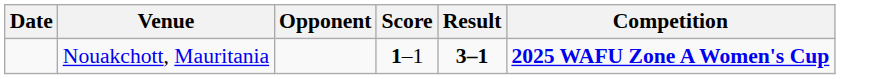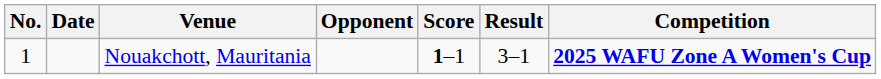 <table class="wikitable sortable">
 <tr>
+<th scope="col">No.</th>
 <th scope="col">Date</th>
 <th scope="col">Venue</th>
 <th scope="col">Opponent</th>
 <th scope="col">Score</th>
 <th scope="col">Result</th>
 <th scope="col">Competition</th>
 </tr>
 <tr>
+<td style="text-align:center">1</td>
 <td></td>
 <td><a href='#'>Nouakchott</a>, <a href='#'>Mauritania</a></td>
 <td></td>
 <td style="text-align:center"><strong>1</strong>–1</td>
-<td style="text-align:center"><strong>3–1</strong></td>
+<td style="text-align:center">3–1</td>
 <td><strong><a href='#'>2025 WAFU Zone A Women's Cup</a></strong></td>
 </tr>
 </table>
